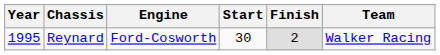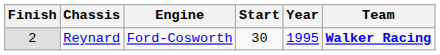 <table class="wikitable" style="font-size: 90%;">
 <tr>
-<th>Year</th>
+<th>Finish</th>
 <th>Chassis</th>
 <th>Engine</th>
 <th>Start</th>
-<th>Finish</th>
+<th>Year</th>
 <th>Team</th>
 </tr>
 <tr>
-<td><a href='#'>1995</a></td>
+<td align=center style="background:#DFDFDF;">2</td>
 <td><a href='#'>Reynard</a></td>
 <td><a href='#'>Ford-Cosworth</a></td>
 <td align=center>30</td>
-<td align=center style="background:#DFDFDF;">2</td>
-<td nowrap><a href='#'>Walker Racing</a></td>
+<td><a href='#'>1995</a></td>
+<td nowrap><strong><a href='#'>Walker Racing</a></strong></td>
 </tr>
 </table>
